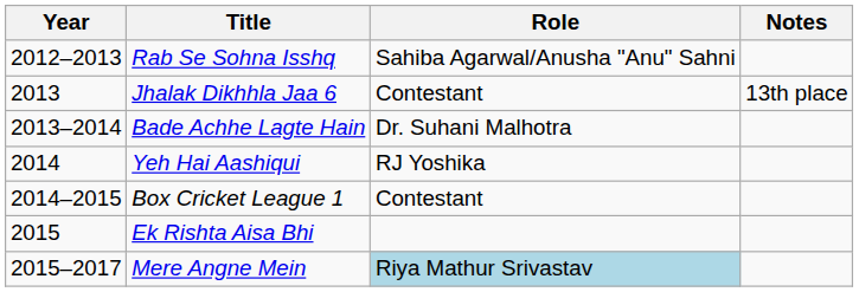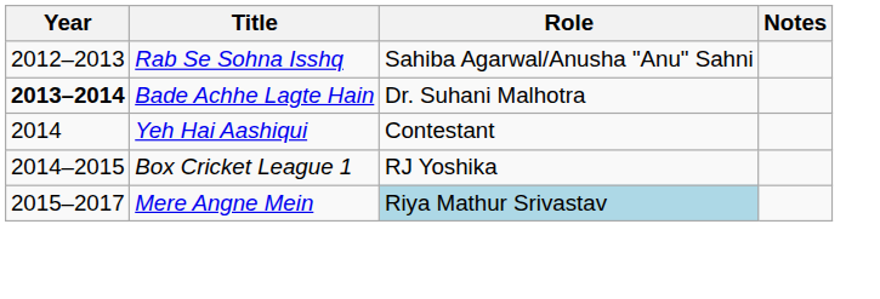 <table class="wikitable sortable">
 <tr>
 <th>Year</th>
 <th>Title</th>
 <th>Role</th>
 <th>Notes</th>
 </tr>
 <tr>
 <td>2012–2013</td>
 <td><em><a href='#'>Rab Se Sohna Isshq</a></em></td>
 <td>Sahiba Agarwal/Anusha "Anu" Sahni</td>
 <td></td>
 </tr>
 <tr>
-<td>2013</td>
-<td><em><a href='#'>Jhalak Dikhhla Jaa 6</a></em></td>
-<td>Contestant</td>
-<td>13th place</td>
-</tr>
-<tr>
-<td>2013–2014</td>
+<td><strong>2013–2014</strong></td>
 <td><em><a href='#'>Bade Achhe Lagte Hain</a></em></td>
 <td>Dr. Suhani Malhotra</td>
 <td></td>
 </tr>
 <tr>
 <td>2014</td>
 <td><em><a href='#'>Yeh Hai Aashiqui</a></em></td>
-<td>RJ Yoshika</td>
+<td>Contestant</td>
 <td></td>
 </tr>
 <tr>
 <td>2014–2015</td>
 <td><em>Box Cricket League 1</em></td>
-<td>Contestant</td>
-<td></td>
-</tr>
-<tr>
-<td>2015</td>
-<td><em><a href='#'>Ek Rishta Aisa Bhi</a></em></td>
-<td></td>
+<td>RJ Yoshika</td>
 <td></td>
 </tr>
 <tr>
 <td>2015–2017</td>
 <td><em><a href='#'>Mere Angne Mein</a></em></td>
 <td style="background: lightblue;">Riya Mathur Srivastav</td>
 <td></td>
 </tr>
 </table>
